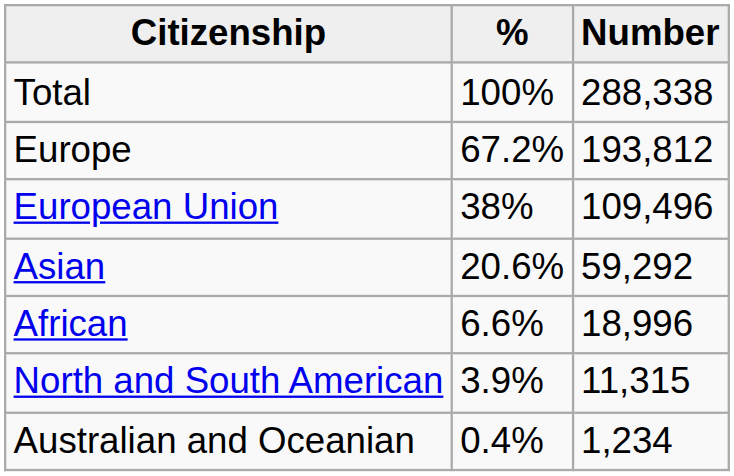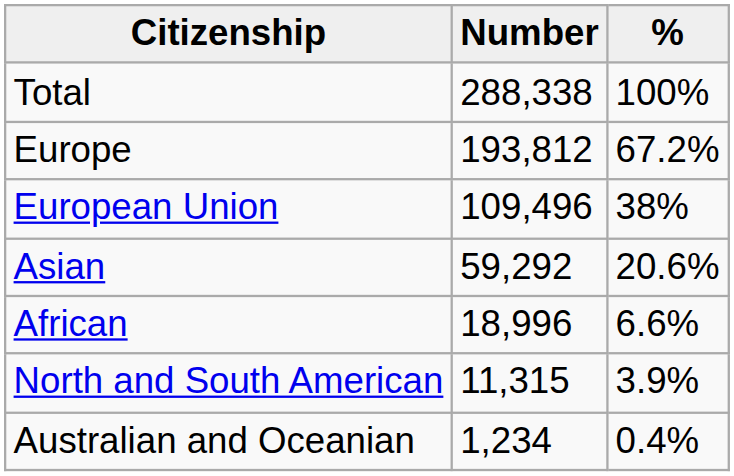 <table class="wikitable">
 <tr>
 <th style="background:#efefef;">Citizenship</th>
+<th style="background:#efefef;">Number</th>
 <th style="background:#efefef;">%</th>
-<th style="background:#efefef;">Number</th>
 </tr>
 <tr>
 <td>Total</td>
+<td>288,338</td>
 <td>100%</td>
-<td>288,338</td>
 </tr>
 <tr>
 <td>Europe</td>
+<td>193,812</td>
 <td>67.2%</td>
-<td>193,812</td>
 </tr>
 <tr>
 <td><a href='#'>European Union</a></td>
+<td>109,496</td>
 <td>38%</td>
-<td>109,496</td>
 </tr>
 <tr>
 <td><a href='#'>Asian</a></td>
+<td>59,292</td>
 <td>20.6%</td>
-<td>59,292</td>
 </tr>
 <tr>
 <td><a href='#'>African</a></td>
+<td>18,996</td>
 <td>6.6%</td>
-<td>18,996</td>
 </tr>
 <tr>
 <td><a href='#'>North and South American</a></td>
+<td>11,315</td>
 <td>3.9%</td>
-<td>11,315</td>
 </tr>
 <tr>
 <td>Australian and Oceanian</td>
+<td>1,234</td>
 <td>0.4%</td>
-<td>1,234</td>
 </tr>
 </table>
